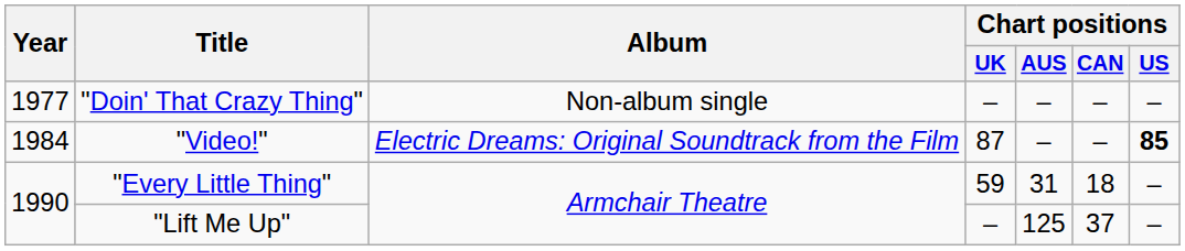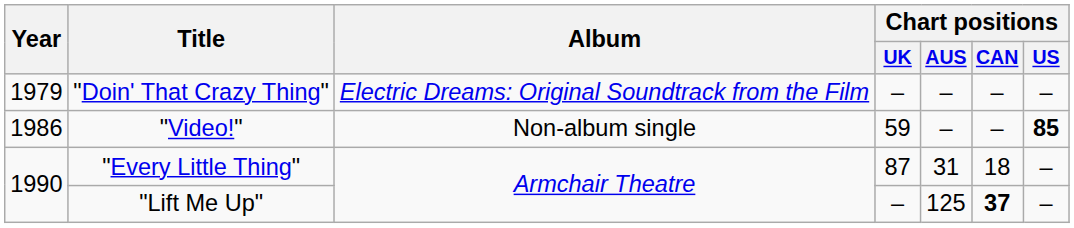 <table class="wikitable" style=text-align:center;>
 <tr>
 <th rowspan="2">Year</th>
 <th rowspan="2">Title</th>
 <th rowspan="2">Album</th>
 <th colspan="4">Chart positions</th>
 </tr>
 <tr style="font-size:smaller;">
 <th style="width:25px;"><a href='#'>UK</a><br></th>
 <th style="width:25px;"><a href='#'>AUS</a><br></th>
 <th style="width:25px;"><a href='#'>CAN</a><br></th>
 <th style="width:25px;"><a href='#'>US</a><br></th>
 </tr>
 <tr>
-<td>1977</td>
+<td>1979</td>
 <td>"<a href='#'>Doin' That Crazy Thing</a>"</td>
-<td>Non-album single</td>
+<td><em><a href='#'>Electric Dreams: Original Soundtrack from the Film</a></em></td>
 <td>–</td>
 <td>–</td>
 <td>–</td>
 <td>–</td>
 </tr>
 <tr>
-<td>1984</td>
+<td>1986</td>
 <td>"<a href='#'>Video!</a>"</td>
-<td><em><a href='#'>Electric Dreams: Original Soundtrack from the Film</a></em></td>
-<td>87</td>
+<td>Non-album single</td>
+<td>59</td>
 <td>–</td>
 <td>–</td>
 <td><strong>85</strong></td>
 </tr>
 <tr>
 <td rowspan="2">1990</td>
 <td>"<a href='#'>Every Little Thing</a>"</td>
 <td rowspan="2"><em><a href='#'>Armchair Theatre</a></em></td>
-<td>59</td>
+<td>87</td>
 <td>31</td>
 <td>18</td>
 <td>–</td>
 </tr>
 <tr>
 <td>"Lift Me Up"</td>
 <td>–</td>
 <td>125</td>
-<td>37</td>
+<td><strong>37</strong></td>
 <td>–</td>
 </tr>
 </table>
